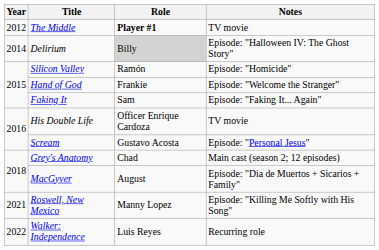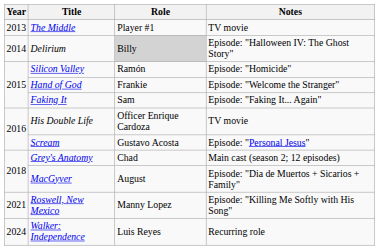 <table class="wikitable sortable">
 <tr>
 <th>Year</th>
 <th>Title</th>
 <th>Role</th>
 <th class="unsortable">Notes</th>
 </tr>
 <tr>
-<td>2012</td>
+<td>2013</td>
 <td><em><a href='#'>The Middle</a></em></td>
-<td><strong>Player #1</strong></td>
+<td>Player #1</td>
 <td>TV movie</td>
 </tr>
 <tr>
 <td>2014</td>
 <td><em>Delirium</em></td>
 <td style="background: lightgrey;">Billy</td>
 <td>Episode: "Halloween IV: The Ghost Story"</td>
 </tr>
 <tr>
 <td rowspan="3">2015</td>
 <td><em><a href='#'>Silicon Valley</a></em></td>
 <td>Ramón</td>
 <td>Episode: "Homicide"</td>
 </tr>
 <tr>
 <td><em><a href='#'>Hand of God</a></em></td>
 <td>Frankie</td>
 <td>Episode: "Welcome the Stranger"</td>
 </tr>
 <tr>
 <td><em><a href='#'>Faking It</a></em></td>
 <td>Sam</td>
 <td>Episode: "Faking It... Again"</td>
 </tr>
 <tr>
 <td rowspan="2">2016</td>
 <td><em>His Double Life</em></td>
 <td>Officer Enrique Cardoza</td>
 <td>TV movie</td>
 </tr>
 <tr>
 <td><em><a href='#'>Scream</a></em></td>
 <td>Gustavo Acosta</td>
 <td>Episode: "<a href='#'>Personal Jesus</a>"</td>
 </tr>
 <tr>
 <td rowspan="2">2018</td>
 <td><em><a href='#'>Grey's Anatomy</a></em></td>
 <td>Chad</td>
 <td>Main cast (season 2; 12 episodes)</td>
 </tr>
 <tr>
 <td><em><a href='#'>MacGyver</a></em></td>
 <td>August</td>
 <td>Episode: "Dia de Muertos + Sicarios + Family"</td>
 </tr>
 <tr>
 <td>2021</td>
 <td><em><a href='#'>Roswell, New Mexico</a></em></td>
 <td>Manny Lopez</td>
 <td>Episode: "Killing Me Softly with His Song"</td>
 </tr>
 <tr>
-<td>2022</td>
+<td>2024</td>
 <td><em><a href='#'>Walker: Independence</a></em></td>
 <td>Luis Reyes</td>
 <td>Recurring role</td>
 </tr>
 </table>
